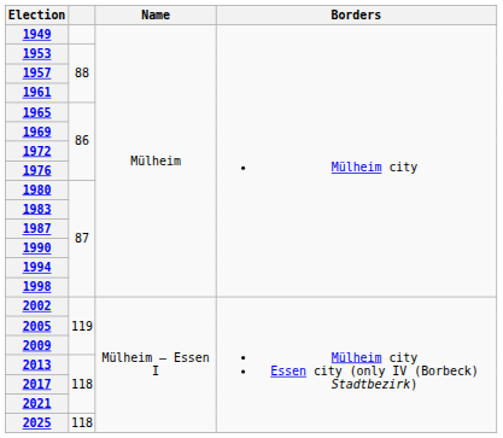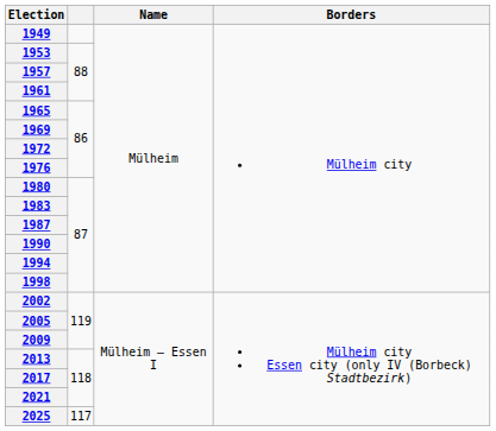 <table class=wikitable style="text-align:center">
 <tr>
 <th>Election</th>
 <th></th>
 <th width=125px>Name</th>
 <th width=300px>Borders</th>
 </tr>
 <tr>
 <th><a href='#'>1949</a></th>
 <td></td>
 <td rowspan=14>Mülheim</td>
 <td rowspan=14><br><ul><li><a href='#'>Mülheim</a> city</li></ul></td>
 </tr>
 <tr>
 <th><a href='#'>1953</a></th>
 <td rowspan=3>88</td>
 </tr>
 <tr>
 <th><a href='#'>1957</a></th>
 </tr>
 <tr>
 <th><a href='#'>1961</a></th>
 </tr>
 <tr>
 <th><a href='#'>1965</a></th>
 <td rowspan=4>86</td>
 </tr>
 <tr>
 <th><a href='#'>1969</a></th>
 </tr>
 <tr>
 <th><a href='#'>1972</a></th>
 </tr>
 <tr>
 <th><a href='#'>1976</a></th>
 </tr>
 <tr>
 <th><a href='#'>1980</a></th>
 <td rowspan=6>87</td>
 </tr>
 <tr>
 <th><a href='#'>1983</a></th>
 </tr>
 <tr>
 <th><a href='#'>1987</a></th>
 </tr>
 <tr>
 <th><a href='#'>1990</a></th>
 </tr>
 <tr>
 <th><a href='#'>1994</a></th>
 </tr>
 <tr>
 <th><a href='#'>1998</a></th>
 </tr>
 <tr>
 <th><a href='#'>2002</a></th>
 <td rowspan=3>119</td>
 <td rowspan=7>Mülheim – Essen I</td>
 <td rowspan=7><br><ul><li><a href='#'>Mülheim</a> city</li><li><a href='#'>Essen</a> city (only IV (Borbeck) <em>Stadtbezirk</em>)</li></ul></td>
 </tr>
 <tr>
 <th><a href='#'>2005</a></th>
 </tr>
 <tr>
 <th><a href='#'>2009</a></th>
 </tr>
 <tr>
 <th><a href='#'>2013</a></th>
 <td rowspan=3>118</td>
 </tr>
 <tr>
 <th><a href='#'>2017</a></th>
 </tr>
 <tr>
 <th><a href='#'>2021</a></th>
 </tr>
 <tr>
 <th><a href='#'>2025</a></th>
-<td>118</td>
+<td>117</td>
 </tr>
 </table>
